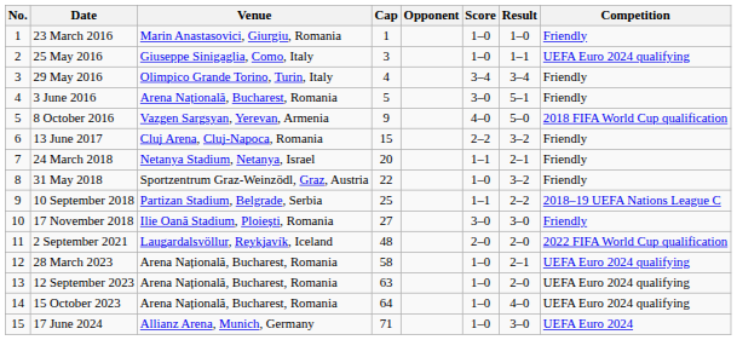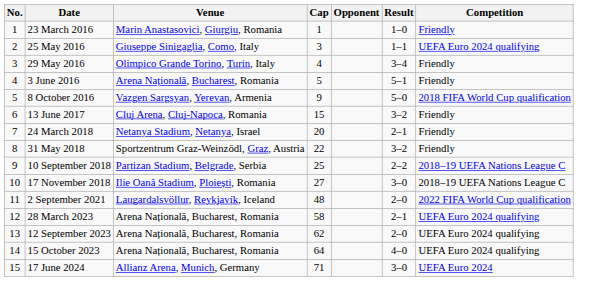 <table class="wikitable sortable">
 <tr>
 <th scope="col">No.</th>
 <th scope="col" data-sort-type="date">Date</th>
 <th scope="col">Venue</th>
 <th scope="col">Cap</th>
 <th scope="col">Opponent</th>
-<th scope="col">Score</th>
 <th scope="col">Result</th>
 <th scope="col">Competition</th>
 </tr>
 <tr>
 <td align="center">1</td>
 <td>23 March 2016</td>
 <td><a href='#'>Marin Anastasovici</a>, <a href='#'>Giurgiu</a>, Romania</td>
 <td align=center>1</td>
 <td></td>
 <td align="center">1–0</td>
-<td align="center">1–0</td>
 <td><a href='#'>Friendly</a></td>
 </tr>
 <tr>
 <td align="center">2</td>
 <td>25 May 2016</td>
 <td><a href='#'>Giuseppe Sinigaglia</a>, <a href='#'>Como</a>, Italy</td>
 <td align="center">3</td>
 <td></td>
-<td align="center">1–0</td>
 <td align="center">1–1</td>
 <td><a href='#'>UEFA Euro 2024 qualifying</a></td>
 </tr>
 <tr>
 <td align="center">3</td>
 <td>29 May 2016</td>
 <td><a href='#'>Olimpico Grande Torino</a>, <a href='#'>Turin</a>, Italy</td>
 <td align="center">4</td>
 <td></td>
 <td align="center">3–4</td>
-<td align="center">3–4</td>
 <td>Friendly</td>
 </tr>
 <tr>
 <td align="center">4</td>
 <td>3 June 2016</td>
 <td><a href='#'>Arena Națională</a>, <a href='#'>Bucharest</a>, Romania</td>
 <td align=center>5</td>
 <td></td>
-<td align="center">3–0</td>
 <td align="center">5–1</td>
 <td>Friendly</td>
 </tr>
 <tr>
 <td align="center">5</td>
 <td>8 October 2016</td>
 <td><a href='#'>Vazgen Sargsyan</a>, <a href='#'>Yerevan</a>, Armenia</td>
 <td align="center">9</td>
 <td></td>
-<td align="center">4–0</td>
 <td align="center">5–0</td>
 <td><a href='#'>2018 FIFA World Cup qualification</a></td>
 </tr>
 <tr>
 <td align="center">6</td>
 <td>13 June 2017</td>
 <td><a href='#'>Cluj Arena</a>, <a href='#'>Cluj-Napoca</a>, Romania</td>
 <td align="center">15</td>
 <td></td>
-<td align="center">2–2</td>
 <td align="center">3–2</td>
 <td>Friendly</td>
 </tr>
 <tr>
 <td align="center">7</td>
 <td>24 March 2018</td>
 <td><a href='#'>Netanya Stadium</a>, <a href='#'>Netanya</a>, Israel</td>
 <td align="center">20</td>
 <td></td>
-<td align="center">1–1</td>
 <td align="center">2–1</td>
 <td>Friendly</td>
 </tr>
 <tr>
 <td align="center">8</td>
 <td>31 May 2018</td>
 <td>Sportzentrum Graz-Weinzödl, <a href='#'>Graz</a>, Austria</td>
 <td align="center">22</td>
 <td></td>
-<td align="center">1–0</td>
 <td align="center">3–2</td>
 <td>Friendly</td>
 </tr>
 <tr>
 <td align="center">9</td>
 <td>10 September 2018</td>
 <td><a href='#'>Partizan Stadium</a>, <a href='#'>Belgrade</a>, Serbia</td>
 <td align="center">25</td>
 <td></td>
-<td align="center">1–1</td>
 <td align="center">2–2</td>
 <td><a href='#'>2018–19 UEFA Nations League C</a></td>
 </tr>
 <tr>
 <td align="center">10</td>
 <td>17 November 2018</td>
 <td><a href='#'>Ilie Oană Stadium</a>, <a href='#'>Ploiești</a>, Romania</td>
 <td align="center">27</td>
 <td></td>
 <td align="center">3–0</td>
-<td align="center">3–0</td>
-<td><a href='#'>Friendly</a></td>
+<td>2018–19 UEFA Nations League C</td>
 </tr>
 <tr>
 <td align="center">11</td>
 <td>2 September 2021</td>
 <td><a href='#'>Laugardalsvöllur</a>, <a href='#'>Reykjavík</a>, Iceland</td>
 <td align="center">48</td>
 <td></td>
-<td align="center">2–0</td>
 <td align="center">2–0</td>
 <td><a href='#'>2022 FIFA World Cup qualification</a></td>
 </tr>
 <tr>
 <td align="center">12</td>
 <td>28 March 2023</td>
 <td>Arena Națională, Bucharest, Romania</td>
 <td align="center">58</td>
 <td></td>
-<td align="center">1–0</td>
 <td align="center">2–1</td>
 <td><a href='#'>UEFA Euro 2024 qualifying</a></td>
 </tr>
 <tr>
 <td align="center">13</td>
 <td>12 September 2023</td>
 <td>Arena Națională, Bucharest, Romania</td>
-<td align="center">63</td>
+<td align="center">62</td>
 <td></td>
-<td align="center">1–0</td>
 <td align="center">2–0</td>
 <td>UEFA Euro 2024 qualifying</td>
 </tr>
 <tr>
 <td align="center">14</td>
 <td>15 October 2023</td>
 <td>Arena Națională, Bucharest, Romania</td>
 <td align="center">64</td>
 <td></td>
-<td align="center">1–0</td>
 <td align="center">4–0</td>
 <td>UEFA Euro 2024 qualifying</td>
 </tr>
 <tr>
 <td align="center">15</td>
 <td>17 June 2024</td>
 <td><a href='#'>Allianz Arena</a>, <a href='#'>Munich</a>, Germany</td>
 <td align="center">71</td>
 <td></td>
-<td align="center">1–0</td>
 <td align="center">3–0</td>
 <td><a href='#'>UEFA Euro 2024</a></td>
 </tr>
 </table>
